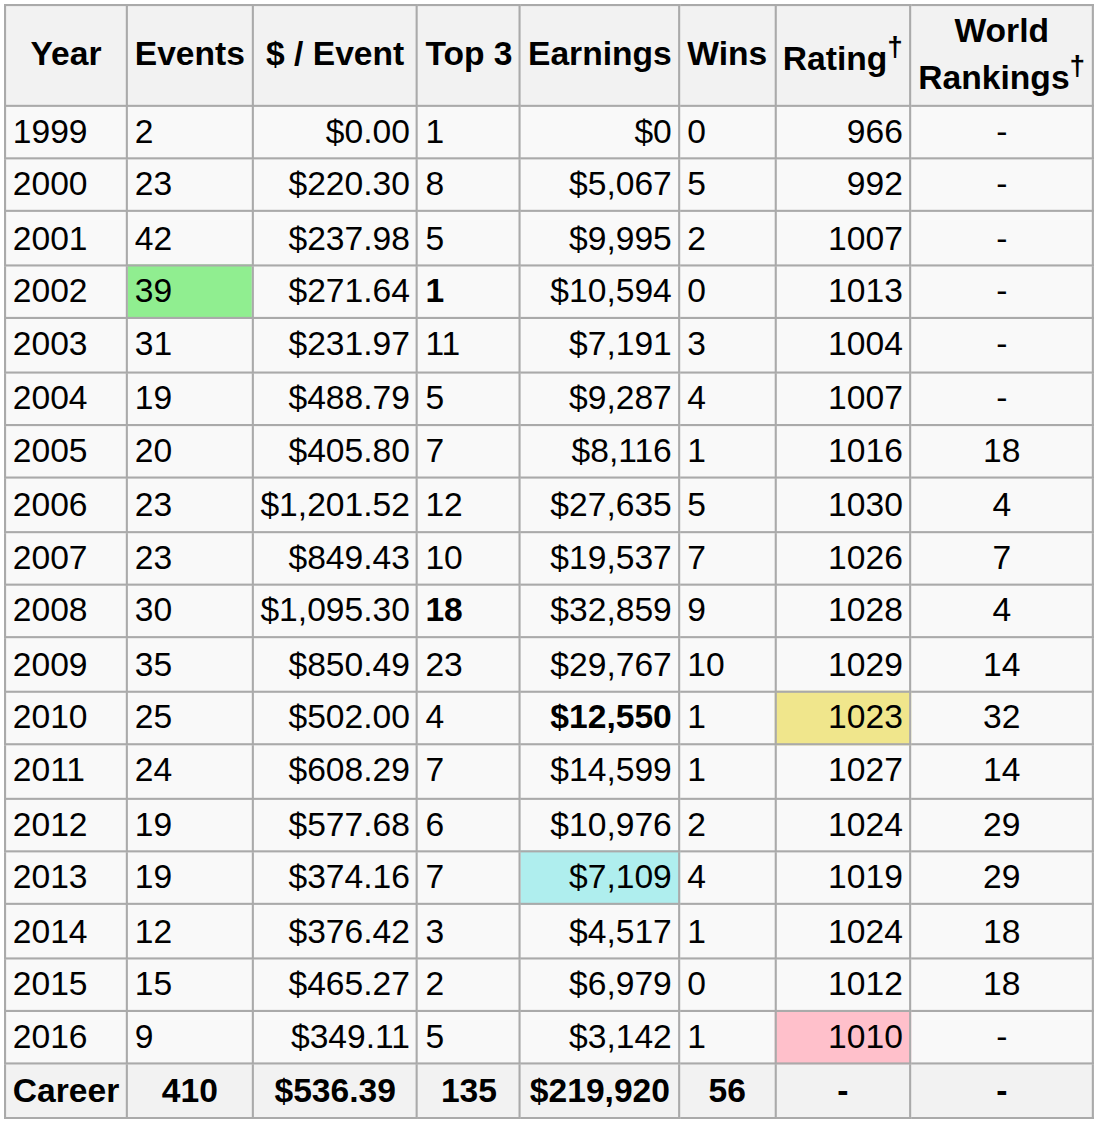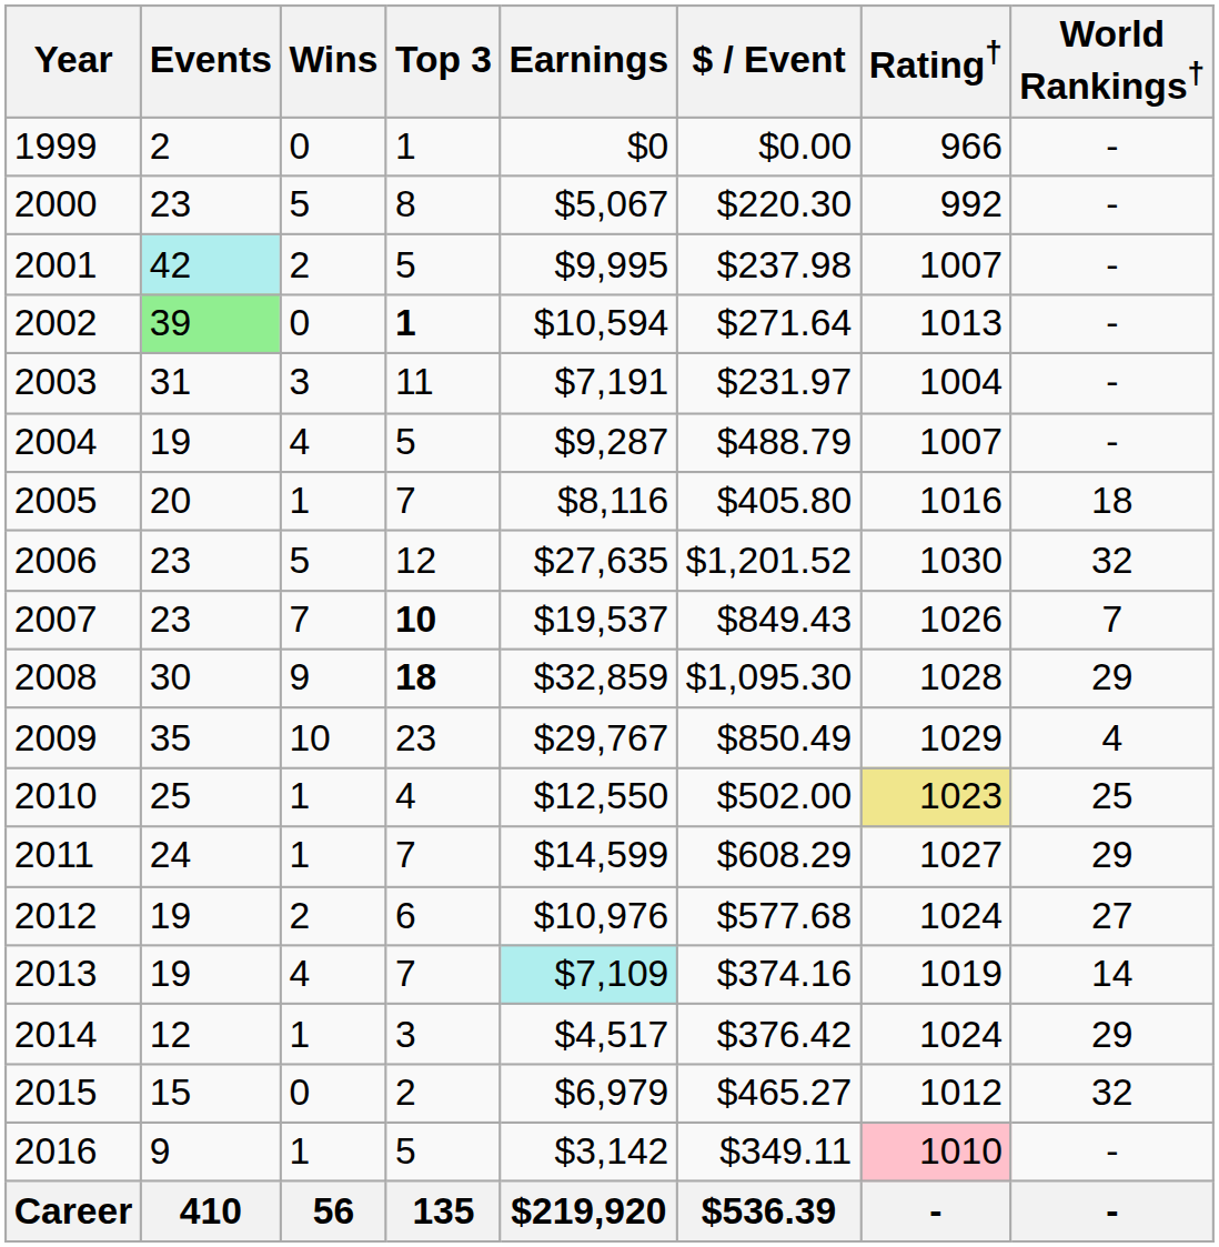 <table class="wikitable">
 <tr>
 <th>Year</th>
 <th>Events</th>
-<th>$ / Event</th>
+<th>Wins</th>
 <th>Top 3</th>
 <th>Earnings</th>
-<th>Wins</th>
+<th>$ / Event</th>
 <th>Rating<sup>†</sup></th>
 <th>World<br>Rankings<sup>†</sup></th>
 </tr>
 <tr>
 <td>1999</td>
 <td>2</td>
-<td align="right">$0.00</td>
+<td>0</td>
 <td>1</td>
 <td align="right">$0</td>
-<td>0</td>
+<td align="right">$0.00</td>
 <td align="right">966</td>
 <td align=center>-</td>
 </tr>
 <tr>
 <td>2000</td>
 <td>23</td>
-<td align="right">$220.30</td>
+<td>5</td>
 <td>8</td>
 <td align="right">$5,067</td>
-<td>5</td>
+<td align="right">$220.30</td>
 <td align="right">992</td>
 <td align=center>-</td>
 </tr>
 <tr>
 <td>2001</td>
-<td>42</td>
-<td align="right">$237.98</td>
+<td style="background: paleturquoise;">42</td>
+<td>2</td>
 <td>5</td>
 <td align="right">$9,995</td>
-<td>2</td>
+<td align="right">$237.98</td>
 <td align="right">1007</td>
 <td align=center>-</td>
 </tr>
 <tr>
 <td>2002</td>
 <td style="background: lightgreen;">39</td>
-<td align="right">$271.64</td>
+<td>0</td>
 <td><strong>1</strong></td>
 <td align="right">$10,594</td>
-<td>0</td>
+<td align="right">$271.64</td>
 <td align="right">1013</td>
 <td align=center>-</td>
 </tr>
 <tr>
 <td>2003</td>
 <td>31</td>
-<td align="right">$231.97</td>
+<td>3</td>
 <td>11</td>
 <td align="right">$7,191</td>
-<td>3</td>
+<td align="right">$231.97</td>
 <td align="right">1004</td>
 <td align=center>-</td>
 </tr>
 <tr>
 <td>2004</td>
 <td>19</td>
-<td align="right">$488.79</td>
+<td>4</td>
 <td>5</td>
 <td align="right">$9,287</td>
-<td>4</td>
+<td align="right">$488.79</td>
 <td align="right">1007</td>
 <td align=center>-</td>
 </tr>
 <tr>
 <td>2005</td>
 <td>20</td>
-<td align="right">$405.80</td>
+<td>1</td>
 <td>7</td>
 <td align="right">$8,116</td>
-<td>1</td>
+<td align="right">$405.80</td>
 <td align="right">1016</td>
 <td align=center>18</td>
 </tr>
 <tr>
 <td>2006</td>
 <td>23</td>
-<td align="right">$1,201.52</td>
+<td>5</td>
 <td>12</td>
 <td align="right">$27,635</td>
-<td>5</td>
+<td align="right">$1,201.52</td>
 <td align="right">1030</td>
-<td align=center>4</td>
+<td align=center>32</td>
 </tr>
 <tr>
 <td>2007</td>
 <td>23</td>
+<td>7</td>
+<td><strong>10</strong></td>
+<td align="right">$19,537</td>
 <td align="right">$849.43</td>
-<td>10</td>
-<td align="right">$19,537</td>
-<td>7</td>
 <td align="right">1026</td>
 <td align=center>7</td>
 </tr>
 <tr>
 <td>2008</td>
 <td>30</td>
-<td align="right">$1,095.30</td>
+<td>9</td>
 <td><strong>18</strong></td>
 <td align="right">$32,859</td>
-<td>9</td>
+<td align="right">$1,095.30</td>
 <td align="right">1028</td>
-<td align=center>4</td>
+<td align=center>29</td>
 </tr>
 <tr>
 <td>2009</td>
 <td>35</td>
-<td align="right">$850.49</td>
+<td>10</td>
 <td>23</td>
 <td align="right">$29,767</td>
-<td>10</td>
+<td align="right">$850.49</td>
 <td align="right">1029</td>
-<td align=center>14</td>
+<td align=center>4</td>
 </tr>
 <tr>
 <td>2010</td>
 <td>25</td>
+<td>1</td>
+<td>4</td>
+<td align="right">$12,550</td>
 <td align="right">$502.00</td>
-<td>4</td>
-<td align="right"><strong>$12,550</strong></td>
-<td>1</td>
 <td align="right" style="background: khaki;">1023</td>
-<td align=center>32</td>
+<td align=center>25</td>
 </tr>
 <tr>
 <td>2011</td>
 <td>24</td>
-<td align="right">$608.29</td>
+<td>1</td>
 <td>7</td>
 <td align="right">$14,599</td>
-<td>1</td>
+<td align="right">$608.29</td>
 <td align="right">1027</td>
-<td align=center>14</td>
+<td align=center>29</td>
 </tr>
 <tr>
 <td>2012</td>
 <td>19</td>
-<td align="right">$577.68</td>
+<td>2</td>
 <td>6</td>
 <td align="right">$10,976</td>
-<td>2</td>
+<td align="right">$577.68</td>
+<td align="right">1024</td>
+<td align=center>27</td>
+</tr>
+<tr>
+<td>2013</td>
+<td>19</td>
+<td>4</td>
+<td>7</td>
+<td align="right" style="background: paleturquoise;">$7,109</td>
+<td align="right">$374.16</td>
+<td align="right">1019</td>
+<td align=center>14</td>
+</tr>
+<tr>
+<td>2014</td>
+<td>12</td>
+<td>1</td>
+<td>3</td>
+<td align="right">$4,517</td>
+<td align="right">$376.42</td>
 <td align="right">1024</td>
 <td align=center>29</td>
 </tr>
 <tr>
-<td>2013</td>
-<td>19</td>
-<td align="right">$374.16</td>
-<td>7</td>
-<td align="right" style="background: paleturquoise;">$7,109</td>
-<td>4</td>
-<td align="right">1019</td>
-<td align=center>29</td>
-</tr>
-<tr>
-<td>2014</td>
-<td>12</td>
-<td align="right">$376.42</td>
-<td>3</td>
-<td align="right">$4,517</td>
-<td>1</td>
-<td align="right">1024</td>
-<td align=center>18</td>
-</tr>
-<tr>
 <td>2015</td>
 <td>15</td>
-<td align="right">$465.27</td>
+<td>0</td>
 <td>2</td>
 <td align="right">$6,979</td>
-<td>0</td>
+<td align="right">$465.27</td>
 <td align="right">1012</td>
-<td align=center>18</td>
+<td align=center>32</td>
 </tr>
 <tr>
 <td>2016</td>
 <td>9</td>
-<td align="right">$349.11</td>
+<td>1</td>
 <td>5</td>
 <td align="right">$3,142</td>
-<td>1</td>
+<td align="right">$349.11</td>
 <td align="right" style="background: pink;">1010</td>
 <td align=center>-</td>
 </tr>
 <tr>
 <th>Career</th>
 <th>410</th>
-<th>$536.39</th>
+<th>56</th>
 <th>135</th>
 <th>$219,920</th>
-<th>56</th>
+<th>$536.39</th>
 <th>-</th>
 <th>-</th>
 </tr>
 </table>
